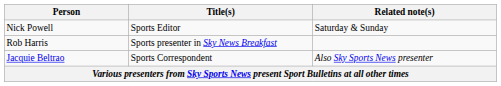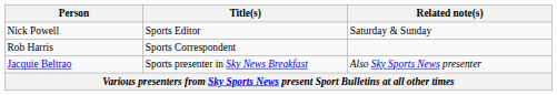 <table class="wikitable" style="font-size:90%; width:60%;">
 <tr>
 <th scope="col" style="width: 25%;">Person</th>
 <th scope="col" style="width: 37%;">Title(s)</th>
 <th scope="col" style="width: 37%;">Related note(s)</th>
 </tr>
 <tr>
 <td>Nick Powell</td>
 <td>Sports Editor</td>
 <td>Saturday & Sunday</td>
 </tr>
 <tr>
 <td>Rob Harris</td>
-<td>Sports presenter in <em><a href='#'>Sky News Breakfast</a></em></td>
+<td>Sports Correspondent</td>
 <td></td>
 </tr>
 <tr>
 <td><a href='#'>Jacquie Beltrao</a></td>
-<td>Sports Correspondent</td>
+<td>Sports presenter in <em><a href='#'>Sky News Breakfast</a></em></td>
 <td><em>Also <a href='#'>Sky Sports News</a> presenter</em></td>
 </tr>
 <tr>
 <th colspan="3"><em>Various presenters from <a href='#'>Sky Sports News</a> present Sport Bulletins at all other times</em></th>
 </tr>
 </table>
